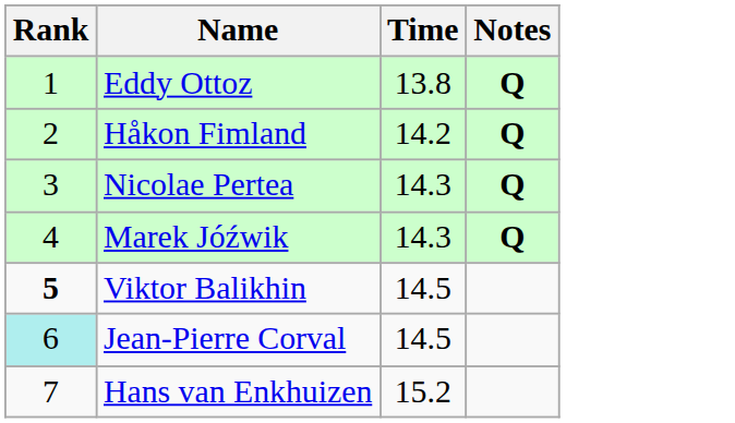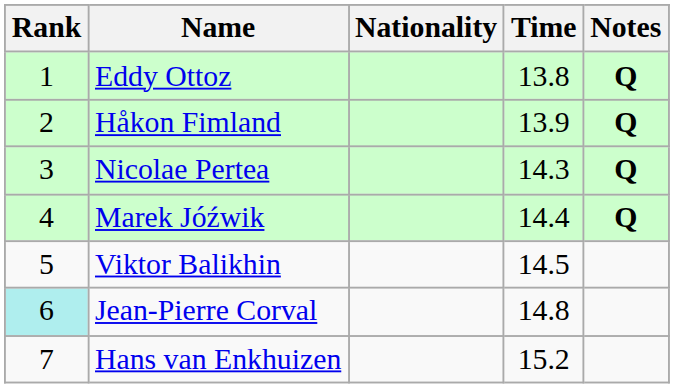 <table class="wikitable sortable" style="text-align:center">
 <tr>
 <th>Rank</th>
 <th>Name</th>
+<th>Nationality</th>
 <th>Time</th>
 <th>Notes</th>
 </tr>
 <tr bgcolor=ccffcc>
 <td>1</td>
 <td align=left><a href='#'>Eddy Ottoz</a></td>
+<td align=left></td>
 <td>13.8</td>
 <td><strong>Q</strong></td>
 </tr>
 <tr bgcolor=ccffcc>
 <td>2</td>
 <td align=left><a href='#'>Håkon Fimland</a></td>
-<td>14.2</td>
+<td align=left></td>
+<td>13.9</td>
 <td><strong>Q</strong></td>
 </tr>
 <tr bgcolor=ccffcc>
 <td>3</td>
 <td align=left><a href='#'>Nicolae Pertea</a></td>
+<td align=left></td>
 <td>14.3</td>
 <td><strong>Q</strong></td>
 </tr>
 <tr bgcolor=ccffcc>
 <td>4</td>
 <td align=left><a href='#'>Marek Jóźwik</a></td>
-<td>14.3</td>
+<td align=left></td>
+<td>14.4</td>
 <td><strong>Q</strong></td>
 </tr>
 <tr>
-<td><strong>5</strong></td>
+<td>5</td>
 <td align=left><a href='#'>Viktor Balikhin</a></td>
+<td align=left></td>
 <td>14.5</td>
 <td></td>
 </tr>
 <tr>
 <td style="background: paleturquoise;">6</td>
 <td align=left><a href='#'>Jean-Pierre Corval</a></td>
-<td>14.5</td>
+<td align=left></td>
+<td>14.8</td>
 <td></td>
 </tr>
 <tr>
 <td>7</td>
 <td align=left><a href='#'>Hans van Enkhuizen</a></td>
+<td align=left></td>
 <td>15.2</td>
 <td></td>
 </tr>
 </table>
